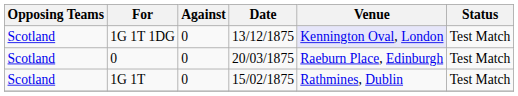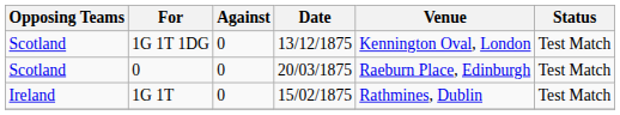 <table class="wikitable">
 <tr>
 <th>Opposing Teams</th>
 <th>For</th>
 <th>Against</th>
 <th>Date</th>
 <th>Venue</th>
 <th>Status</th>
 </tr>
 <tr>
 <td><a href='#'>Scotland</a></td>
 <td>1G 1T 1DG</td>
 <td>0</td>
 <td>13/12/1875</td>
-<td style="background: lavender;"><a href='#'>Kennington Oval</a>, <a href='#'>London</a></td>
+<td><a href='#'>Kennington Oval</a>, <a href='#'>London</a></td>
 <td>Test Match</td>
 </tr>
 <tr>
 <td><a href='#'>Scotland</a></td>
 <td>0</td>
 <td>0</td>
 <td>20/03/1875</td>
 <td><a href='#'>Raeburn Place</a>, <a href='#'>Edinburgh</a></td>
 <td>Test Match</td>
 </tr>
 <tr>
-<td><a href='#'>Scotland</a></td>
+<td><a href='#'>Ireland</a></td>
 <td>1G 1T</td>
 <td>0</td>
 <td>15/02/1875</td>
 <td><a href='#'>Rathmines</a>, <a href='#'>Dublin</a></td>
 <td>Test Match</td>
 </tr>
 <tr>
 </tr>
 </table>
